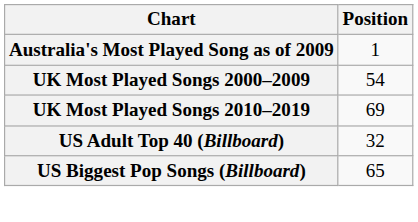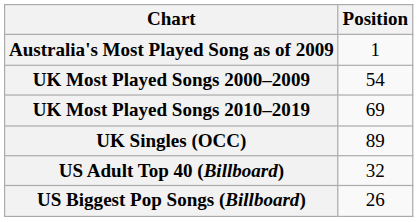 <table class="wikitable sortable plainrowheaders">
 <tr>
 <th scope="col">Chart</th>
 <th scope="col">Position</th>
 </tr>
 <tr>
 <th scope="row">Australia's Most Played Song as of 2009</th>
 <td align="center">1</td>
 </tr>
 <tr>
 <th scope="row">UK Most Played Songs 2000–2009</th>
 <td align="center">54</td>
 </tr>
 <tr>
 <th scope="row">UK Most Played Songs 2010–2019</th>
 <td align="center">69</td>
 </tr>
 <tr>
+<th scope="row">UK Singles (OCC)</th>
+<td align="center">89</td>
+</tr>
+<tr>
 <th scope="row">US Adult Top 40 (<em>Billboard</em>)</th>
 <td align="center">32</td>
 </tr>
 <tr>
 <th scope="row">US Biggest Pop Songs (<em>Billboard</em>)</th>
-<td align="center">65</td>
+<td align="center">26</td>
 </tr>
 </table>
